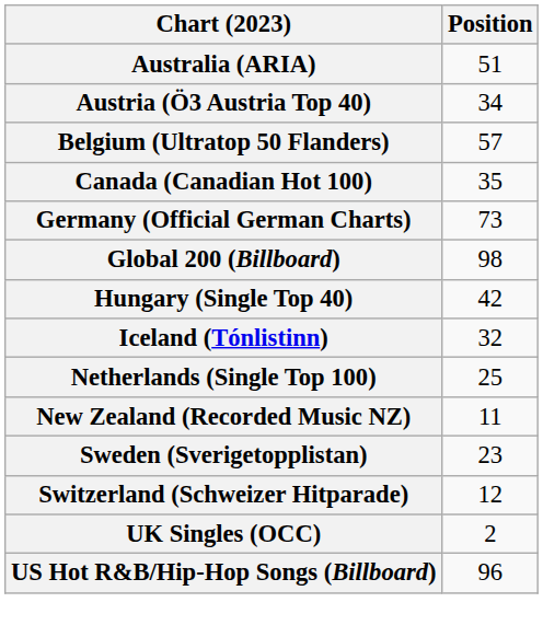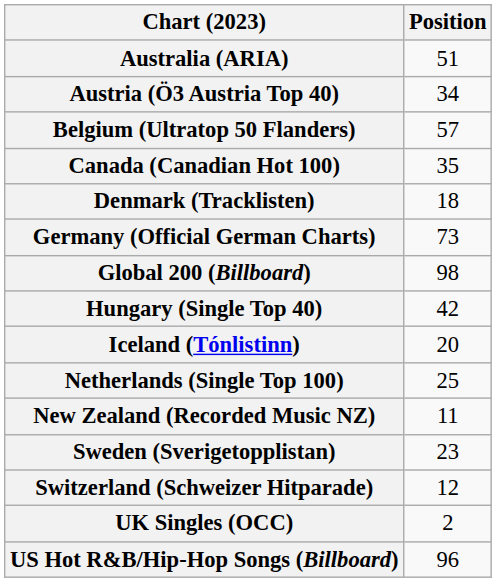 <table class="wikitable sortable plainrowheaders" style="text-align:center">
 <tr>
 <th scope="col">Chart (2023)</th>
 <th scope="col">Position</th>
 </tr>
 <tr>
 <th scope="row">Australia (ARIA)</th>
 <td>51</td>
 </tr>
 <tr>
 <th scope="row">Austria (Ö3 Austria Top 40)</th>
 <td>34</td>
 </tr>
 <tr>
 <th scope="row">Belgium (Ultratop 50 Flanders)</th>
 <td>57</td>
 </tr>
 <tr>
 <th scope="row">Canada (Canadian Hot 100)</th>
 <td>35</td>
 </tr>
 <tr>
+<th scope="row">Denmark (Tracklisten)</th>
+<td>18</td>
+</tr>
+<tr>
 <th scope="row">Germany (Official German Charts)</th>
 <td>73</td>
 </tr>
 <tr>
 <th scope="row">Global 200 (<em>Billboard</em>)</th>
 <td>98</td>
 </tr>
 <tr>
 <th scope="row">Hungary (Single Top 40)</th>
 <td>42</td>
 </tr>
 <tr>
 <th scope="row">Iceland (<a href='#'>Tónlistinn</a>)</th>
-<td>32</td>
+<td>20</td>
 </tr>
 <tr>
 <th scope="row">Netherlands (Single Top 100)</th>
 <td>25</td>
 </tr>
 <tr>
 <th scope="row">New Zealand (Recorded Music NZ)</th>
 <td>11</td>
 </tr>
 <tr>
 <th scope="row">Sweden (Sverigetopplistan)</th>
 <td>23</td>
 </tr>
 <tr>
 <th scope="row">Switzerland (Schweizer Hitparade)</th>
 <td>12</td>
 </tr>
 <tr>
 <th scope="row">UK Singles (OCC)</th>
 <td>2</td>
 </tr>
 <tr>
 <th scope="row">US Hot R&B/Hip-Hop Songs (<em>Billboard</em>)</th>
 <td>96</td>
 </tr>
 </table>
